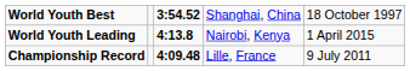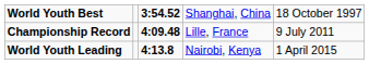 <table class="wikitable">
 <tr>
 <td><strong>World Youth Best</strong></td>
 <td></td>
 <td><strong>3:54.52</strong></td>
 <td><a href='#'>Shanghai</a>, <a href='#'>China</a></td>
 <td>18 October 1997</td>
 </tr>
 <tr>
+<td><strong>Championship Record</strong></td>
+<td></td>
+<td><strong>4:09.48</strong></td>
+<td><a href='#'>Lille</a>, <a href='#'>France</a></td>
+<td>9 July 2011</td>
+</tr>
+<tr>
 <td><strong>World Youth Leading</strong></td>
 <td></td>
 <td><strong>4:13.8</strong></td>
 <td><a href='#'>Nairobi</a>, <a href='#'>Kenya</a></td>
 <td>1 April 2015</td>
 </tr>
-<tr>
-<td><strong>Championship Record</strong></td>
-<td></td>
-<td><strong>4:09.48</strong></td>
-<td><a href='#'>Lille</a>, <a href='#'>France</a></td>
-<td>9 July 2011</td>
-</tr>
 </table>
